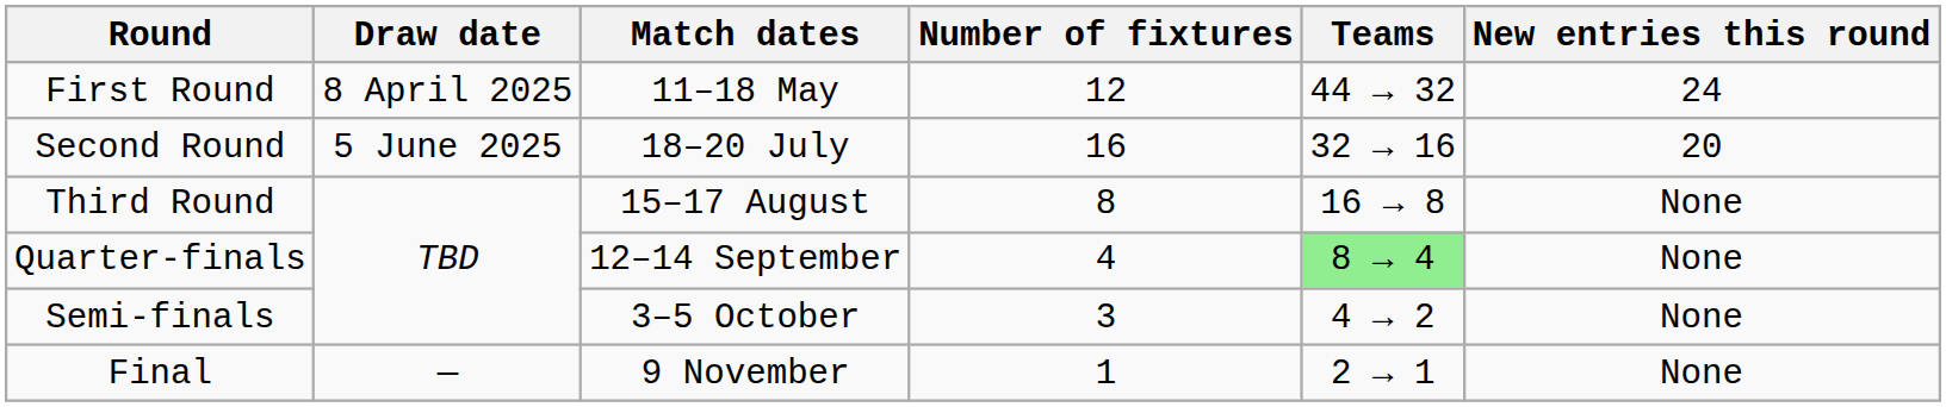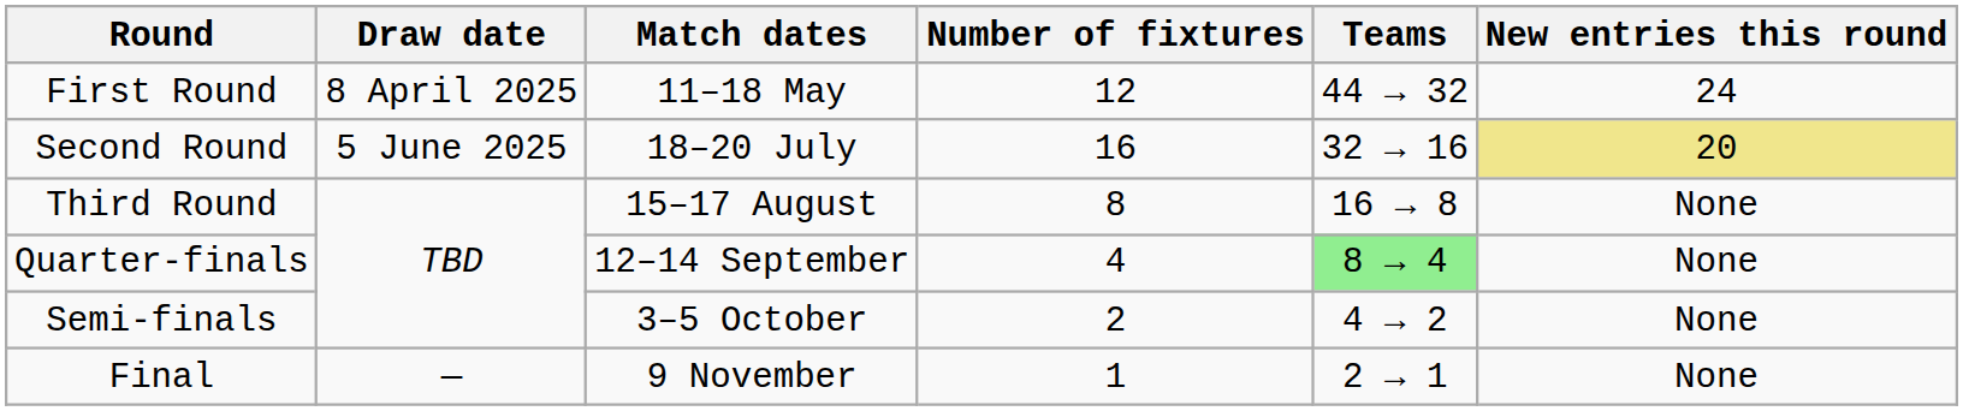 <table class="wikitable" style="text-align:center">
 <tr>
 <th>Round</th>
 <th>Draw date</th>
 <th>Match dates</th>
 <th>Number of fixtures</th>
 <th>Teams</th>
 <th>New entries this round</th>
 </tr>
 <tr>
 <td>First Round</td>
 <td>8 April 2025</td>
 <td>11–18 May</td>
 <td>12</td>
 <td>44 → 32</td>
 <td>24</td>
 </tr>
 <tr>
 <td>Second Round</td>
 <td>5 June 2025</td>
 <td>18–20 July</td>
 <td>16</td>
 <td>32 → 16</td>
-<td>20</td>
+<td style="background: khaki;">20</td>
 </tr>
 <tr>
 <td>Third Round</td>
 <td rowspan="3"><em>TBD</em></td>
 <td>15–17 August</td>
 <td>8</td>
 <td>16 → 8</td>
 <td>None</td>
 </tr>
 <tr>
 <td>Quarter-finals</td>
 <td>12–14 September</td>
 <td>4</td>
 <td style="background: lightgreen;">8 → 4</td>
 <td>None</td>
 </tr>
 <tr>
 <td>Semi-finals</td>
 <td>3–5 October</td>
-<td>3</td>
+<td>2</td>
 <td>4 → 2</td>
 <td>None</td>
 </tr>
 <tr>
 <td>Final</td>
 <td>—</td>
 <td>9 November</td>
 <td>1</td>
 <td>2 → 1</td>
 <td>None</td>
 </tr>
 </table>
